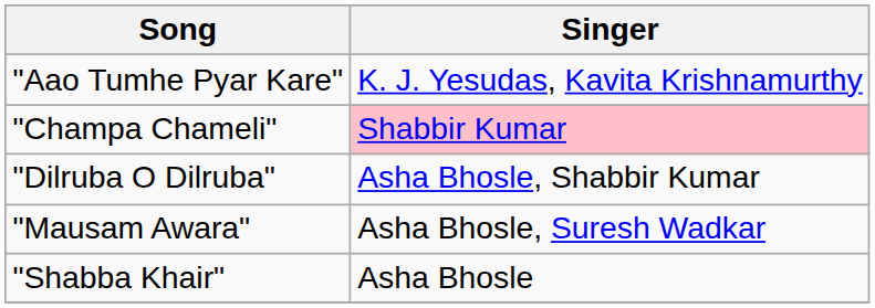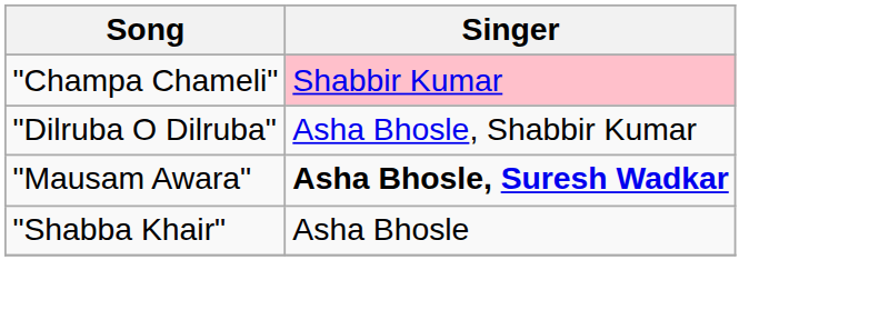 <table class="wikitable">
 <tr>
 <th>Song</th>
 <th>Singer</th>
-</tr>
-<tr>
-<td>"Aao Tumhe Pyar Kare"</td>
-<td><a href='#'>K. J. Yesudas</a>, <a href='#'>Kavita Krishnamurthy</a></td>
 </tr>
 <tr>
 <td>"Champa Chameli"</td>
 <td style="background: pink;"><a href='#'>Shabbir Kumar</a></td>
 </tr>
 <tr>
 <td>"Dilruba O Dilruba"</td>
 <td><a href='#'>Asha Bhosle</a>, Shabbir Kumar</td>
 </tr>
 <tr>
 <td>"Mausam Awara"</td>
-<td>Asha Bhosle, <a href='#'>Suresh Wadkar</a></td>
+<td><strong>Asha Bhosle, <a href='#'>Suresh Wadkar</a></strong></td>
 </tr>
 <tr>
 <td>"Shabba Khair"</td>
 <td>Asha Bhosle</td>
 </tr>
 <tr>
 </tr>
 </table>
